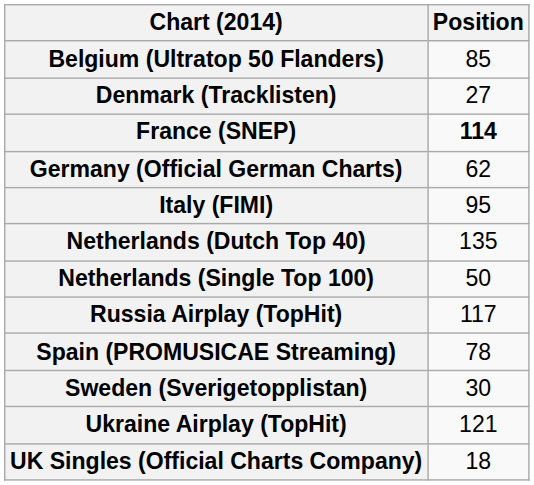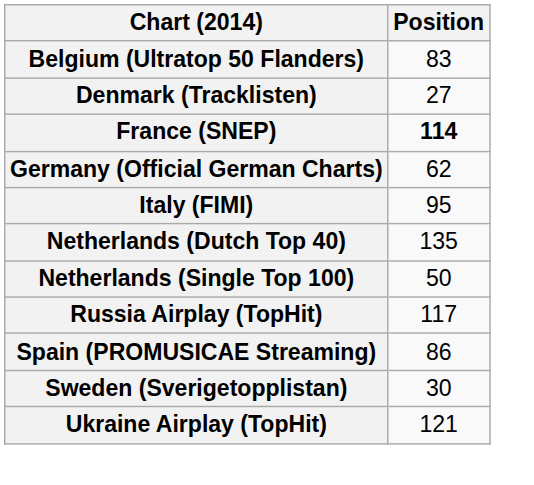 <table class="wikitable sortable plainrowheaders" style="text-align:center">
 <tr>
 <th scope="col">Chart (2014)</th>
 <th scope="col">Position</th>
 </tr>
 <tr>
 <th scope="row">Belgium (Ultratop 50 Flanders)</th>
-<td>85</td>
+<td>83</td>
 </tr>
 <tr>
 <th scope="row">Denmark (Tracklisten)</th>
 <td>27</td>
 </tr>
 <tr>
 <th scope="row">France (SNEP)</th>
 <td><strong>114</strong></td>
 </tr>
 <tr>
 <th scope="row">Germany (Official German Charts)</th>
 <td>62</td>
 </tr>
 <tr>
 <th scope="row">Italy (FIMI)</th>
 <td>95</td>
 </tr>
 <tr>
 <th scope="row">Netherlands (Dutch Top 40)</th>
 <td>135</td>
 </tr>
 <tr>
 <th scope="row">Netherlands (Single Top 100)</th>
 <td>50</td>
 </tr>
 <tr>
 <th scope="row">Russia Airplay (TopHit)</th>
 <td style="text-align:center;">117</td>
 </tr>
 <tr>
 <th scope="row">Spain (PROMUSICAE Streaming)</th>
-<td>78</td>
+<td>86</td>
 </tr>
 <tr>
 <th scope="row">Sweden (Sverigetopplistan)</th>
 <td>30</td>
 </tr>
 <tr>
 <th scope="row">Ukraine Airplay (TopHit)</th>
 <td style="text-align:center;">121</td>
 </tr>
-<tr>
-<th scope="row">UK Singles (Official Charts Company)</th>
-<td>18</td>
-</tr>
 </table>
